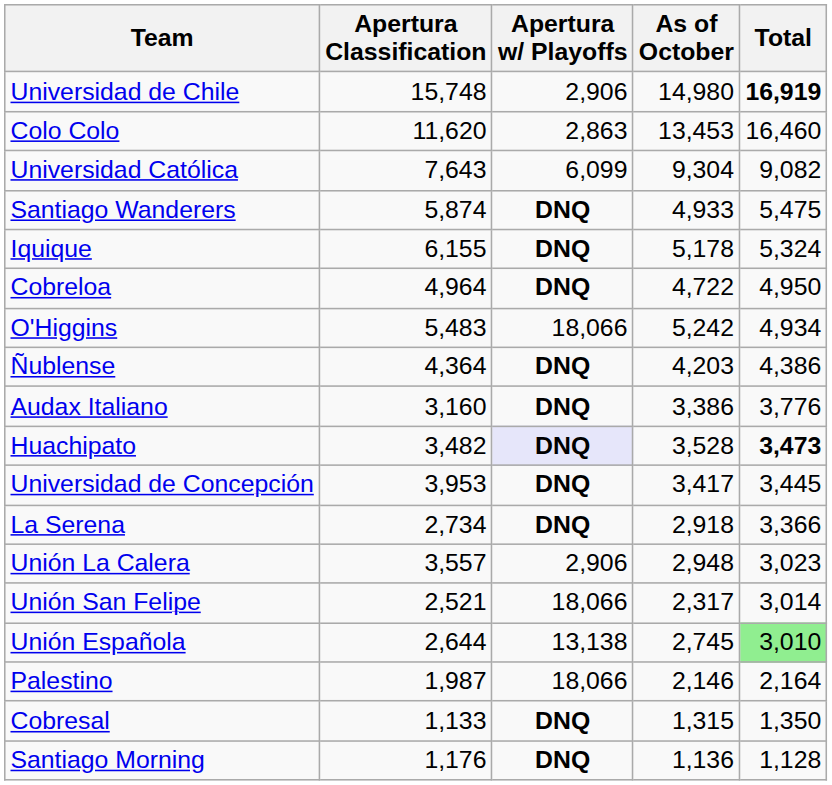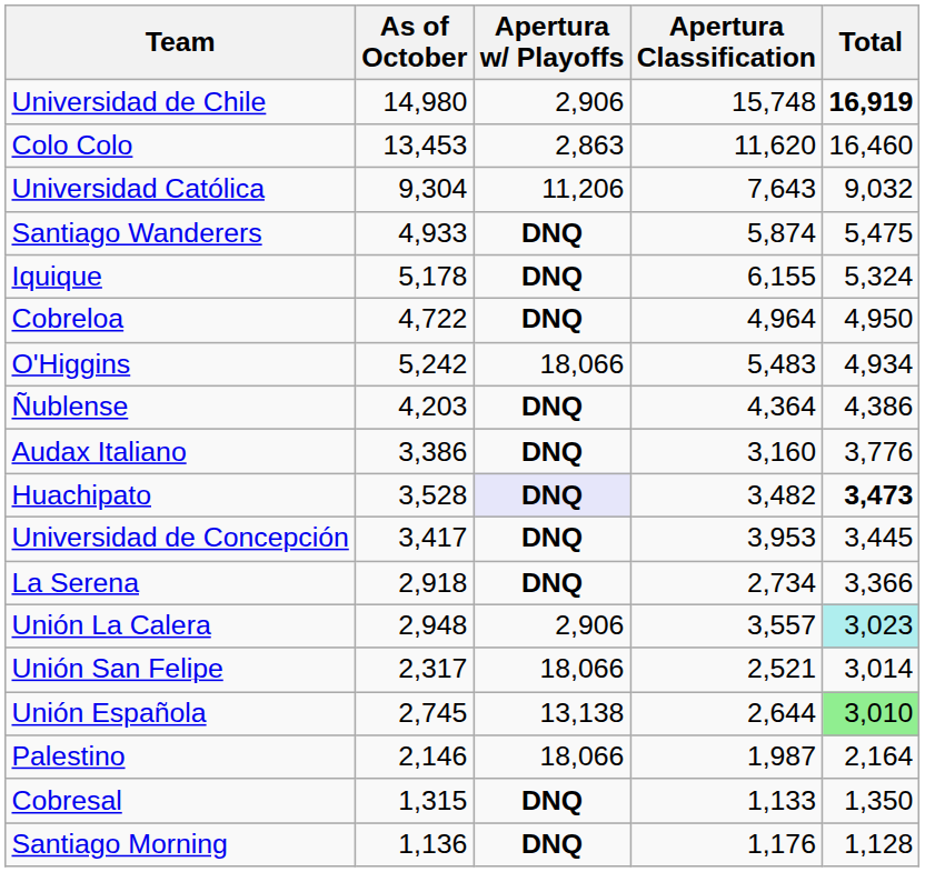 <table class="wikitable sortable" style="text-align: left;">
 <tr>
 <th>Team</th>
+<th>As of<br>October</th>
+<th>Apertura<br>w/ Playoffs</th>
 <th>Apertura<br>Classification</th>
-<th>Apertura<br>w/ Playoffs</th>
-<th>As of<br>October</th>
 <th>Total</th>
 </tr>
 <tr>
 <td><a href='#'>Universidad de Chile</a></td>
+<td align="right">14,980</td>
+<td align="right">2,906</td>
 <td align="right">15,748</td>
-<td align="right">2,906</td>
-<td align="right">14,980</td>
 <td align="right"><strong>16,919</strong></td>
 </tr>
 <tr>
 <td><a href='#'>Colo Colo</a></td>
+<td align="right">13,453</td>
+<td align="right">2,863</td>
 <td align="right">11,620</td>
-<td align="right">2,863</td>
-<td align="right">13,453</td>
 <td align="right">16,460</td>
 </tr>
 <tr>
 <td><a href='#'>Universidad Católica</a></td>
+<td align="right">9,304</td>
+<td align="right">11,206</td>
 <td align="right">7,643</td>
-<td align="right">6,099</td>
-<td align="right">9,304</td>
-<td align="right">9,082</td>
+<td align="right">9,032</td>
 </tr>
 <tr>
 <td><a href='#'>Santiago Wanderers</a></td>
+<td align="right">4,933</td>
+<td align="center"><strong>DNQ</strong></td>
 <td align="right">5,874</td>
-<td align="center"><strong>DNQ</strong></td>
-<td align="right">4,933</td>
 <td align="right">5,475</td>
 </tr>
 <tr>
 <td><a href='#'>Iquique</a></td>
+<td align="right">5,178</td>
+<td align="center"><strong>DNQ</strong></td>
 <td align="right">6,155</td>
-<td align="center"><strong>DNQ</strong></td>
-<td align="right">5,178</td>
 <td align="right">5,324</td>
 </tr>
 <tr>
 <td><a href='#'>Cobreloa</a></td>
+<td align="right">4,722</td>
+<td align="center"><strong>DNQ</strong></td>
 <td align="right">4,964</td>
-<td align="center"><strong>DNQ</strong></td>
-<td align="right">4,722</td>
 <td align="right">4,950</td>
 </tr>
 <tr>
 <td><a href='#'>O'Higgins</a></td>
+<td align="right">5,242</td>
+<td align="right">18,066</td>
 <td align="right">5,483</td>
-<td align="right">18,066</td>
-<td align="right">5,242</td>
 <td align="right">4,934</td>
 </tr>
 <tr>
 <td><a href='#'>Ñublense</a></td>
+<td align="right">4,203</td>
+<td align="center"><strong>DNQ</strong></td>
 <td align="right">4,364</td>
-<td align="center"><strong>DNQ</strong></td>
-<td align="right">4,203</td>
 <td align="right">4,386</td>
 </tr>
 <tr>
 <td><a href='#'>Audax Italiano</a></td>
+<td align="right">3,386</td>
+<td align="center"><strong>DNQ</strong></td>
 <td align="right">3,160</td>
-<td align="center"><strong>DNQ</strong></td>
-<td align="right">3,386</td>
 <td align="right">3,776</td>
 </tr>
 <tr>
 <td><a href='#'>Huachipato</a></td>
+<td align="right">3,528</td>
+<td align="center" style="background: lavender;"><strong>DNQ</strong></td>
 <td align="right">3,482</td>
-<td align="center" style="background: lavender;"><strong>DNQ</strong></td>
-<td align="right">3,528</td>
 <td align="right"><strong>3,473</strong></td>
 </tr>
 <tr>
 <td><a href='#'>Universidad de Concepción</a></td>
+<td align="right">3,417</td>
+<td align="center"><strong>DNQ</strong></td>
 <td align="right">3,953</td>
-<td align="center"><strong>DNQ</strong></td>
-<td align="right">3,417</td>
 <td align="right">3,445</td>
 </tr>
 <tr>
 <td><a href='#'>La Serena</a></td>
+<td align="right">2,918</td>
+<td align="center"><strong>DNQ</strong></td>
 <td align="right">2,734</td>
-<td align="center"><strong>DNQ</strong></td>
-<td align="right">2,918</td>
 <td align="right">3,366</td>
 </tr>
 <tr>
 <td><a href='#'>Unión La Calera</a></td>
+<td align="right">2,948</td>
+<td align="right">2,906</td>
 <td align="right">3,557</td>
-<td align="right">2,906</td>
-<td align="right">2,948</td>
-<td align="right">3,023</td>
+<td align="right" style="background: paleturquoise;">3,023</td>
 </tr>
 <tr>
 <td><a href='#'>Unión San Felipe</a></td>
+<td align="right">2,317</td>
+<td align="right">18,066</td>
 <td align="right">2,521</td>
-<td align="right">18,066</td>
-<td align="right">2,317</td>
 <td align="right">3,014</td>
 </tr>
 <tr>
 <td><a href='#'>Unión Española</a></td>
+<td align="right">2,745</td>
+<td align="right">13,138</td>
 <td align="right">2,644</td>
-<td align="right">13,138</td>
-<td align="right">2,745</td>
 <td align="right" style="background: lightgreen;">3,010</td>
 </tr>
 <tr>
 <td><a href='#'>Palestino</a></td>
+<td align="right">2,146</td>
+<td align="right">18,066</td>
 <td align="right">1,987</td>
-<td align="right">18,066</td>
-<td align="right">2,146</td>
 <td align="right">2,164</td>
 </tr>
 <tr>
 <td><a href='#'>Cobresal</a></td>
+<td align="right">1,315</td>
+<td align="center"><strong>DNQ</strong></td>
 <td align="right">1,133</td>
-<td align="center"><strong>DNQ</strong></td>
-<td align="right">1,315</td>
 <td align="right">1,350</td>
 </tr>
 <tr>
 <td><a href='#'>Santiago Morning</a></td>
+<td align="right">1,136</td>
+<td align="center"><strong>DNQ</strong></td>
 <td align="right">1,176</td>
-<td align="center"><strong>DNQ</strong></td>
-<td align="right">1,136</td>
 <td align="right">1,128</td>
 </tr>
 </table>
